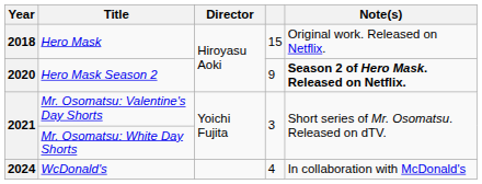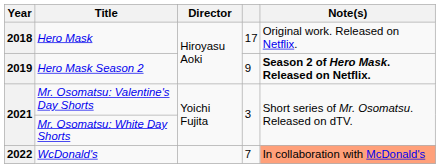 <table class="wikitable sortable plainrowheaders">
 <tr>
 <th width="10" class="unsortable" scope="col">Year</th>
 <th scope="col">Title</th>
 <th scope="col">Director</th>
 <th scope="col"></th>
 <th class="unsortable" scope="col">Note(s)</th>
 </tr>
 <tr>
 <th scope="row"><strong>2018</strong></th>
 <td><em><a href='#'>Hero Mask</a></em></td>
 <td rowspan="2">Hiroyasu Aoki</td>
-<td>15</td>
+<td>17</td>
 <td>Original work. Released on <a href='#'>Netflix</a>.</td>
 </tr>
 <tr>
-<th scope="row"><strong>2020</strong></th>
+<th scope="row"><strong>2019</strong></th>
 <td><a href='#'><em>Hero Mask Season 2</em></a></td>
 <td>9</td>
 <td><strong>Season 2 of <em>Hero Mask</em>. Released on Netflix.</strong></td>
 </tr>
 <tr>
 <th rowspan="2" scope="row"><strong>2021</strong></th>
 <td><em><a href='#'>Mr. Osomatsu: Valentine's Day Shorts</a></em></td>
 <td rowspan="2">Yoichi Fujita</td>
 <td rowspan="2">3</td>
 <td rowspan="2">Short series of <em>Mr. Osomatsu</em>. Released on dTV.</td>
 </tr>
 <tr>
 <td><a href='#'><em>Mr. Osomatsu: White Day Shorts</em></a></td>
 </tr>
 <tr>
-<th>2024</th>
+<th>2022</th>
 <td><em><a href='#'>WcDonald's</a></em></td>
 <td></td>
-<td>4</td>
-<td>In collaboration with <a href='#'>McDonald's</a></td>
+<td>7</td>
+<td style="background: lightsalmon;">In collaboration with <a href='#'>McDonald's</a></td>
 </tr>
 </table>
